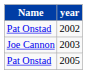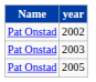 <table class="wikitable">
 <tr>
 <th style="background:#003DA5; color:#fff;" scope="col">Name</th>
 <th style="background:#003DA5; color:#fff;" scope="col">year</th>
 </tr>
 <tr>
 <td><a href='#'>Pat Onstad</a></td>
 <td>2002</td>
 </tr>
 <tr>
-<td><a href='#'>Joe Cannon</a></td>
+<td><a href='#'>Pat Onstad</a></td>
 <td>2003</td>
 </tr>
 <tr>
 <td><a href='#'>Pat Onstad</a></td>
 <td>2005</td>
 </tr>
 </table>
